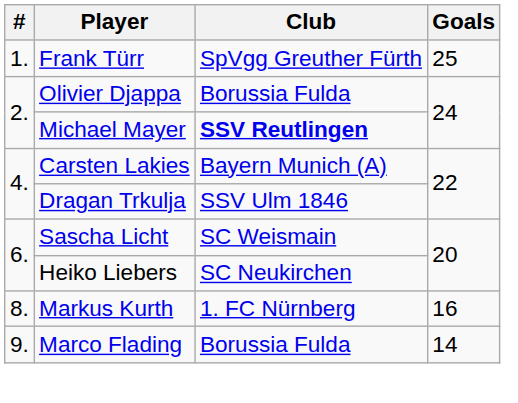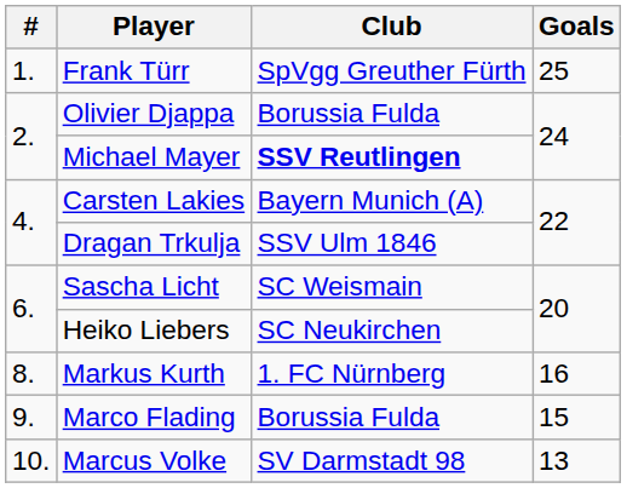 <table class="wikitable">
 <tr>
 <th>#</th>
 <th>Player</th>
 <th>Club</th>
 <th>Goals</th>
 </tr>
 <tr>
 <td>1.</td>
 <td> <a href='#'>Frank Türr</a></td>
 <td><a href='#'>SpVgg Greuther Fürth</a></td>
 <td>25</td>
 </tr>
 <tr>
 <td rowspan="2">2.</td>
 <td> <a href='#'>Olivier Djappa</a></td>
 <td><a href='#'>Borussia Fulda</a></td>
 <td rowspan="2">24</td>
 </tr>
 <tr>
 <td> <a href='#'>Michael Mayer</a></td>
 <td><strong><a href='#'>SSV Reutlingen</a></strong></td>
 </tr>
 <tr>
 <td rowspan="2">4.</td>
 <td> <a href='#'>Carsten Lakies</a></td>
 <td><a href='#'>Bayern Munich (A)</a></td>
 <td rowspan="2">22</td>
 </tr>
 <tr>
 <td> <a href='#'>Dragan Trkulja</a></td>
 <td><a href='#'>SSV Ulm 1846</a></td>
 </tr>
 <tr>
 <td rowspan="2">6.</td>
 <td> <a href='#'>Sascha Licht</a></td>
 <td><a href='#'>SC Weismain</a></td>
 <td rowspan="2">20</td>
 </tr>
 <tr>
 <td> Heiko Liebers</td>
 <td><a href='#'>SC Neukirchen</a></td>
 </tr>
 <tr>
 <td>8.</td>
 <td> <a href='#'>Markus Kurth</a></td>
 <td><a href='#'>1. FC Nürnberg</a></td>
 <td>16</td>
 </tr>
 <tr>
 <td>9.</td>
 <td> <a href='#'>Marco Flading</a></td>
 <td><a href='#'>Borussia Fulda</a></td>
-<td>14</td>
+<td>15</td>
+</tr>
+<tr>
+<td>10.</td>
+<td> <a href='#'>Marcus Volke</a></td>
+<td><a href='#'>SV Darmstadt 98</a></td>
+<td>13</td>
 </tr>
 </table>
